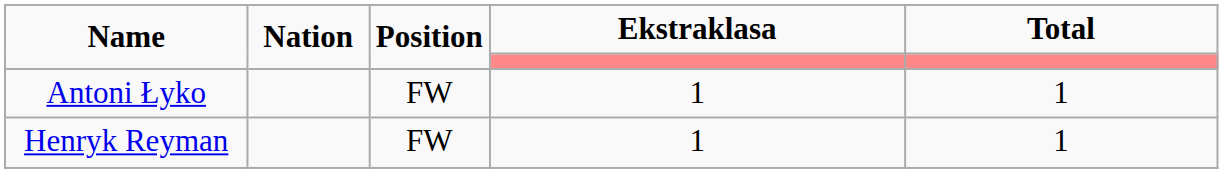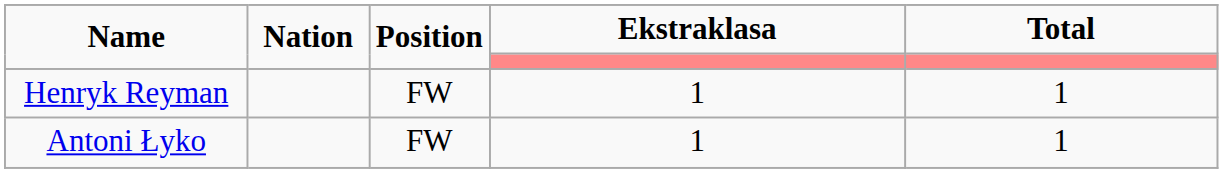 <table class="wikitable" style="text-align:center;">
 <tr style="text-align:center;">
 <td rowspan="2"  style="width:20%; "><strong>Name</strong></td>
 <td rowspan="2"  style="width:10%; "><strong>Nation</strong></td>
 <td rowspan="2"  style="width:10%; "><strong>Position</strong></td>
 <td><strong>Ekstraklasa</strong></td>
 <td><strong>Total</strong></td>
 </tr>
 <tr>
 <th style="width:60px; background:#ff8888;"></th>
 <th style="width:60px; background:#ff8888;"></th>
 </tr>
 <tr>
+<td><a href='#'>Henryk Reyman</a></td>
+<td></td>
+<td>FW</td>
+<td>1</td>
+<td>1</td>
+</tr>
+<tr>
 <td><a href='#'>Antoni Łyko</a></td>
 <td></td>
 <td>FW</td>
 <td>1</td>
 <td>1</td>
 </tr>
-<tr>
-<td><a href='#'>Henryk Reyman</a></td>
-<td></td>
-<td>FW</td>
-<td>1</td>
-<td>1</td>
-</tr>
 </table>
